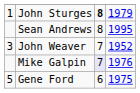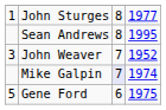 <table class="wikitable">
 <tr>
 </tr>
 <tr>
 <td>1</td>
 <td>John Sturges</td>
-<td><strong>8</strong></td>
-<td><a href='#'>1979</a></td>
+<td>8</td>
+<td><a href='#'>1977</a></td>
 </tr>
 <tr>
 <td></td>
 <td>Sean Andrews</td>
 <td>8</td>
 <td><a href='#'>1995</a></td>
 </tr>
 <tr>
 <td>3</td>
 <td>John Weaver</td>
 <td>7</td>
 <td><a href='#'>1952</a></td>
 </tr>
 <tr>
 <td></td>
 <td>Mike Galpin</td>
 <td style="background: lavender;">7</td>
-<td><a href='#'>1976</a></td>
+<td><a href='#'>1974</a></td>
 </tr>
 <tr>
 <td>5</td>
 <td>Gene Ford</td>
 <td>6</td>
 <td><a href='#'>1975</a></td>
 </tr>
 </table>
